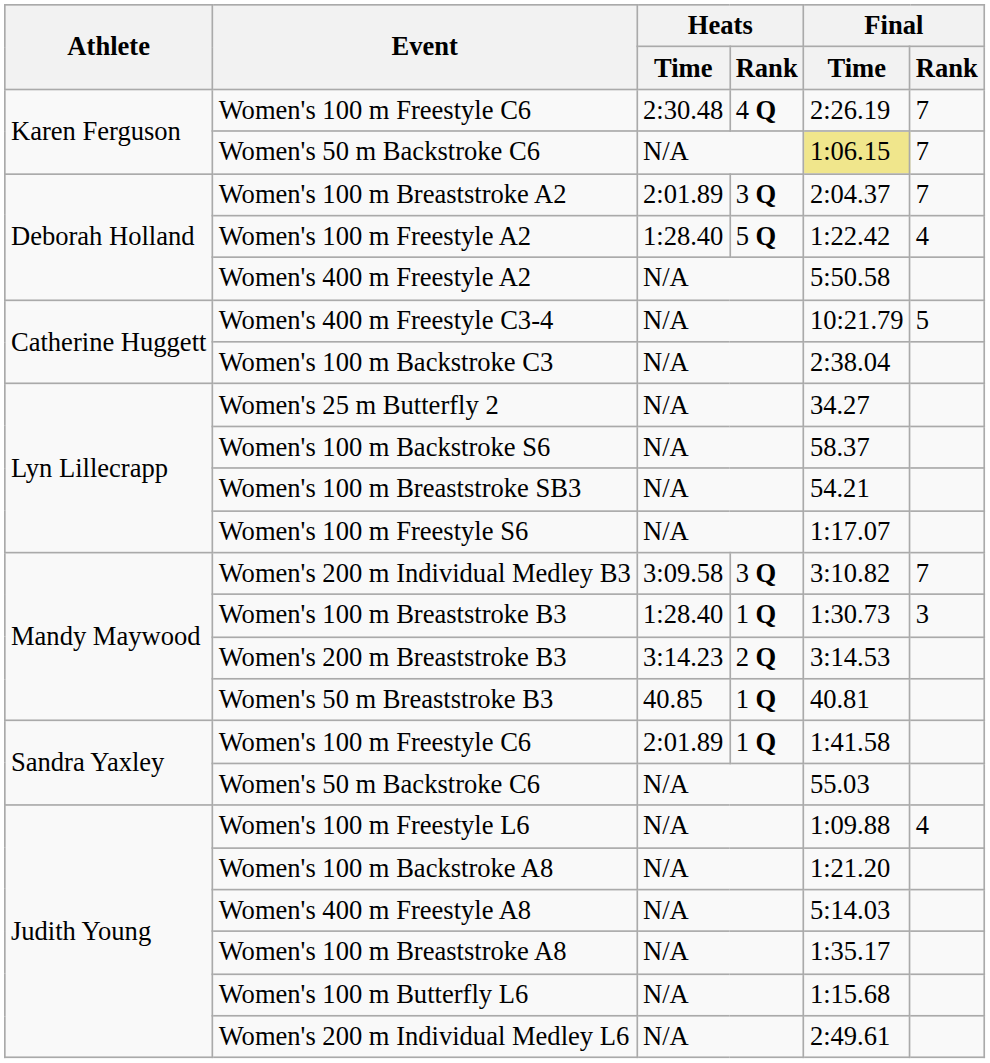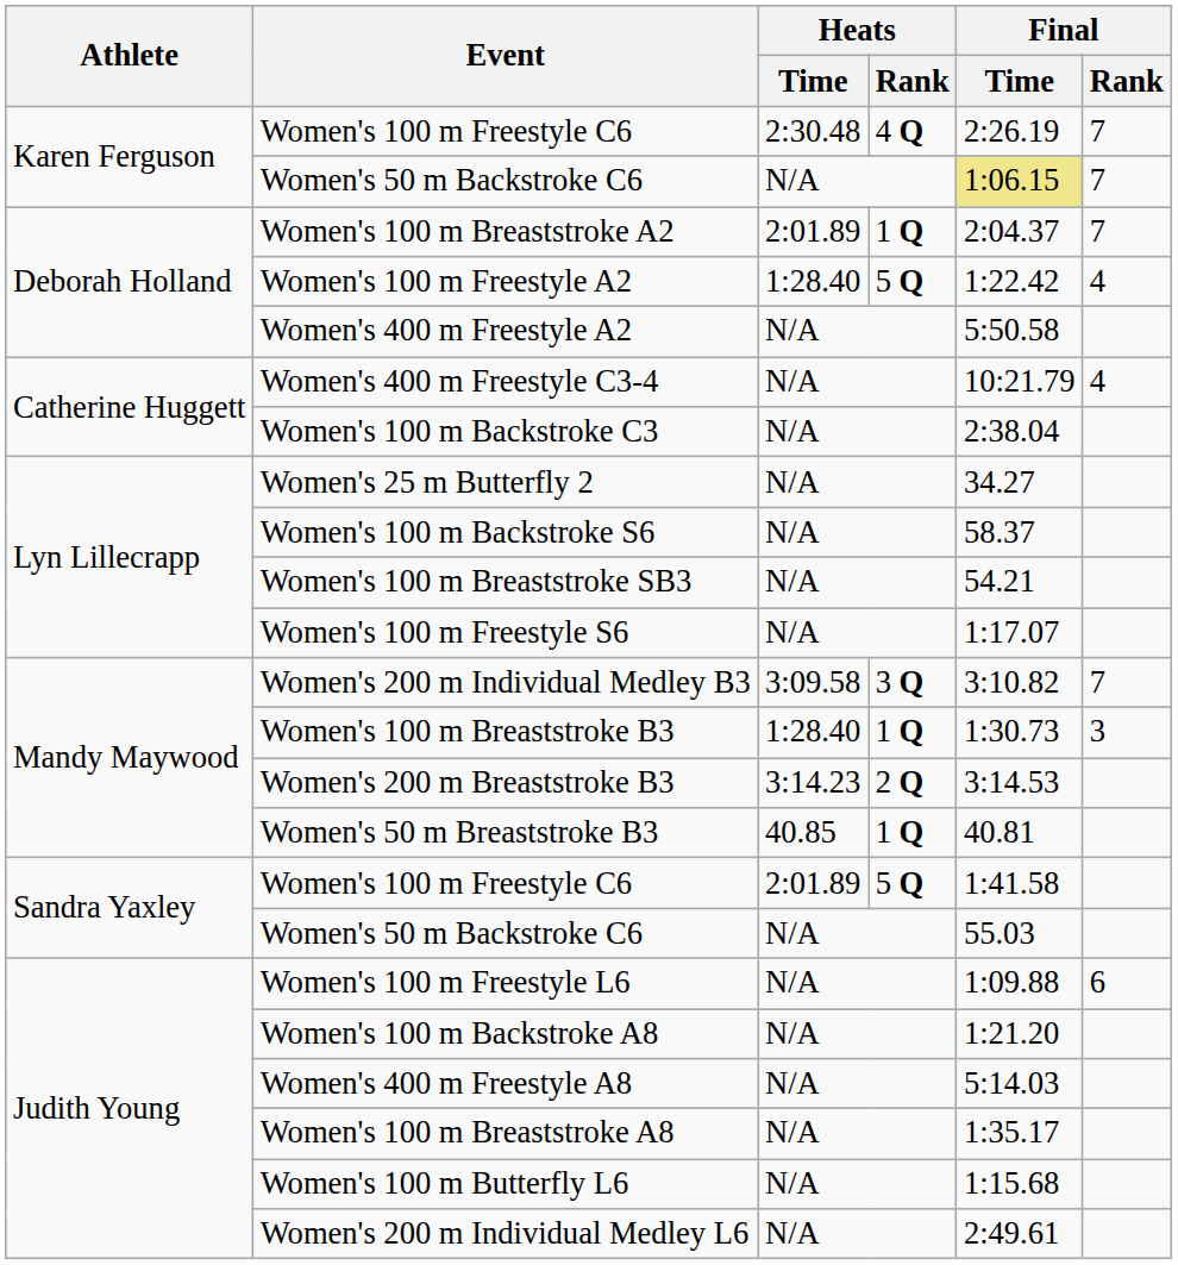 <table class="wikitable">
 <tr>
 <th rowspan="2">Athlete</th>
 <th rowspan="2">Event</th>
 <th colspan="2">Heats</th>
 <th colspan="2">Final</th>
 </tr>
 <tr>
 <th>Time</th>
 <th>Rank</th>
 <th>Time</th>
 <th>Rank</th>
 </tr>
 <tr>
 <td rowspan="2">Karen Ferguson</td>
 <td>Women's 100 m Freestyle C6</td>
 <td>2:30.48</td>
 <td>4 <strong>Q</strong></td>
 <td>2:26.19</td>
 <td>7</td>
 </tr>
 <tr>
 <td>Women's 50 m Backstroke C6</td>
 <td colspan="2">N/A</td>
 <td style="background: khaki;">1:06.15</td>
 <td>7</td>
 </tr>
 <tr>
 <td rowspan="3">Deborah Holland</td>
 <td>Women's 100 m Breaststroke A2</td>
 <td>2:01.89</td>
-<td>3 <strong>Q</strong></td>
+<td>1 <strong>Q</strong></td>
 <td>2:04.37</td>
 <td>7</td>
 </tr>
 <tr>
 <td>Women's 100 m Freestyle A2</td>
 <td>1:28.40</td>
 <td>5 <strong>Q</strong></td>
 <td>1:22.42</td>
 <td>4</td>
 </tr>
 <tr>
 <td>Women's 400 m Freestyle A2</td>
 <td colspan="2">N/A</td>
 <td>5:50.58</td>
 <td></td>
 </tr>
 <tr>
 <td rowspan="2">Catherine Huggett</td>
 <td>Women's 400 m Freestyle C3-4</td>
 <td colspan="2">N/A</td>
 <td>10:21.79</td>
-<td>5</td>
+<td>4</td>
 </tr>
 <tr>
 <td>Women's 100 m Backstroke C3</td>
 <td colspan="2">N/A</td>
 <td>2:38.04</td>
 <td></td>
 </tr>
 <tr>
 <td rowspan="4">Lyn Lillecrapp</td>
 <td>Women's 25 m Butterfly 2</td>
 <td colspan="2">N/A</td>
 <td>34.27</td>
 <td></td>
 </tr>
 <tr>
 <td>Women's 100 m Backstroke S6</td>
 <td colspan="2">N/A</td>
 <td>58.37</td>
 <td></td>
 </tr>
 <tr>
 <td>Women's 100 m Breaststroke SB3</td>
 <td colspan="2">N/A</td>
 <td>54.21</td>
 <td></td>
 </tr>
 <tr>
 <td>Women's 100 m Freestyle S6</td>
 <td colspan="2">N/A</td>
 <td>1:17.07</td>
 <td></td>
 </tr>
 <tr>
 <td rowspan="4">Mandy Maywood</td>
 <td>Women's 200 m Individual Medley B3</td>
 <td>3:09.58</td>
 <td>3 <strong>Q</strong></td>
 <td>3:10.82</td>
 <td>7</td>
 </tr>
 <tr>
 <td>Women's 100 m Breaststroke B3</td>
 <td>1:28.40</td>
 <td>1 <strong>Q</strong></td>
 <td>1:30.73</td>
 <td>3</td>
 </tr>
 <tr>
 <td>Women's 200 m Breaststroke B3</td>
 <td>3:14.23</td>
 <td>2 <strong>Q</strong></td>
 <td>3:14.53</td>
 <td></td>
 </tr>
 <tr>
 <td>Women's 50 m Breaststroke B3</td>
 <td>40.85</td>
 <td>1 <strong>Q</strong></td>
 <td>40.81</td>
 <td></td>
 </tr>
 <tr>
 <td rowspan="2">Sandra Yaxley</td>
 <td>Women's 100 m Freestyle C6</td>
 <td>2:01.89</td>
-<td>1 <strong>Q</strong></td>
+<td>5 <strong>Q</strong></td>
 <td>1:41.58</td>
 <td></td>
 </tr>
 <tr>
 <td>Women's 50 m Backstroke C6</td>
 <td colspan="2">N/A</td>
 <td>55.03</td>
 <td></td>
 </tr>
 <tr>
 <td rowspan="6">Judith Young</td>
 <td>Women's 100 m Freestyle L6</td>
 <td colspan="2">N/A</td>
 <td>1:09.88</td>
-<td>4</td>
+<td>6</td>
 </tr>
 <tr>
 <td>Women's 100 m Backstroke A8</td>
 <td colspan="2">N/A</td>
 <td>1:21.20</td>
 <td></td>
 </tr>
 <tr>
 <td>Women's 400 m Freestyle A8</td>
 <td colspan="2">N/A</td>
 <td>5:14.03</td>
 <td></td>
 </tr>
 <tr>
 <td>Women's 100 m Breaststroke A8</td>
 <td colspan="2">N/A</td>
 <td>1:35.17</td>
 <td></td>
 </tr>
 <tr>
 <td>Women's 100 m Butterfly L6</td>
 <td colspan="2">N/A</td>
 <td>1:15.68</td>
 <td></td>
 </tr>
 <tr>
 <td>Women's 200 m Individual Medley L6</td>
 <td colspan="2">N/A</td>
 <td>2:49.61</td>
 <td></td>
 </tr>
 </table>
